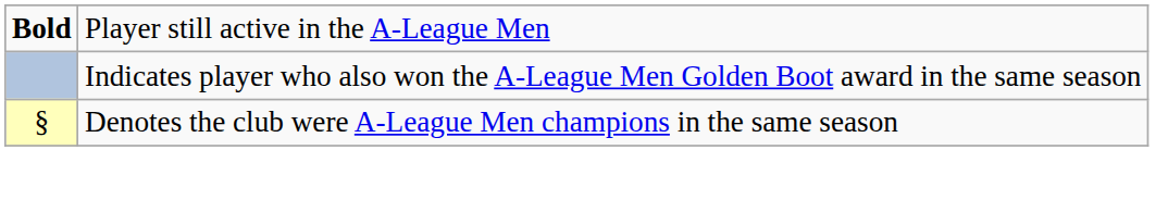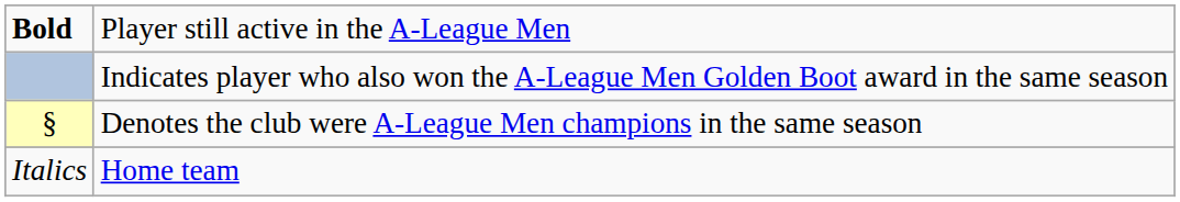 <table class="wikitable">
 <tr>
 <td><strong>Bold</strong></td>
 <td>Player still active in the <a href='#'>A-League Men</a></td>
 </tr>
 <tr>
 <th style="background-color:#B0C4DE"></th>
 <td>Indicates player who also won the <a href='#'>A-League Men Golden Boot</a> award in the same season</td>
 </tr>
 <tr>
 <td style="text-align:center; background-color:#FFFFBB">§</td>
 <td>Denotes the club were <a href='#'>A-League Men champions</a> in the same season</td>
 </tr>
+<tr>
+<td><em>Italics</em></td>
+<td><a href='#'>Home team</a></td>
+</tr>
 </table>
